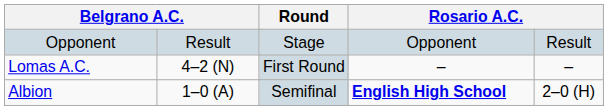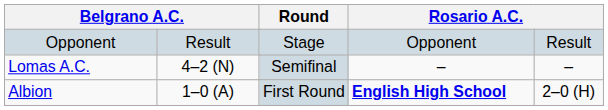 <table class="wikitable" style="text-align:center;">
 <tr>
 <th colspan=3 width= 250px><a href='#'>Belgrano A.C.</a></th>
 <th>Round</th>
 <th colspan=3 width= 250px><a href='#'>Rosario A.C.</a></th>
 </tr>
 <tr bgcolor= #CFDBE2>
 <td>Opponent</td>
 <td colspan=2>Result</td>
 <td>Stage</td>
 <td>Opponent</td>
 <td colspan=2>Result</td>
 </tr>
 <tr>
 <td align=left> <a href='#'>Lomas A.C.</a></td>
 <td colspan=2>4–2 (N)</td>
-<td bgcolor= #CFDBE2>First Round</td>
+<td bgcolor= #CFDBE2>Semifinal</td>
 <td align=center>–</td>
 <td colspan=2>–</td>
 </tr>
 <tr>
 <td align=left> <a href='#'>Albion</a></td>
 <td colspan=2>1–0 (A)</td>
-<td bgcolor= #CFDBE2>Semifinal</td>
+<td bgcolor= #CFDBE2>First Round</td>
 <td align=left><strong> <a href='#'>English High School</a></strong></td>
 <td colspan=2>2–0 (H)</td>
 </tr>
 </table>
